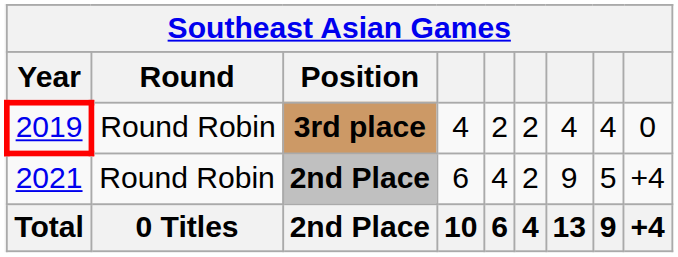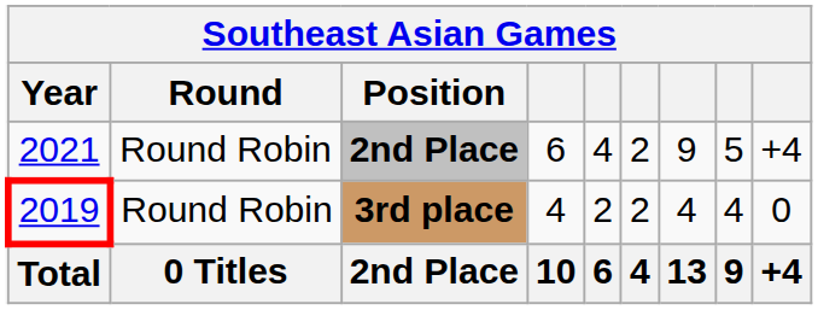 <table class="wikitable" style="text-align: center;">
 <tr>
 <th colspan=9><a href='#'>Southeast Asian Games</a></th>
 </tr>
 <tr>
 <th>Year</th>
 <th>Round</th>
 <th>Position</th>
 <th></th>
 <th></th>
 <th></th>
 <th></th>
 <th></th>
 <th></th>
 </tr>
 <tr>
+<td> <a href='#'>2021</a></td>
+<td>Round Robin</td>
+<td bgcolor=silver><strong>2nd Place</strong></td>
+<td>6</td>
+<td>4</td>
+<td>2</td>
+<td>9</td>
+<td>5</td>
+<td>+4</td>
+</tr>
+<tr>
 <td style="border: 3px solid red"> <a href='#'>2019</a></td>
 <td>Round Robin</td>
 <td bgcolor=cc9966><strong>3rd place</strong></td>
 <td>4</td>
 <td>2</td>
 <td>2</td>
 <td>4</td>
 <td>4</td>
 <td>0</td>
-</tr>
-<tr>
-<td> <a href='#'>2021</a></td>
-<td>Round Robin</td>
-<td bgcolor=silver><strong>2nd Place</strong></td>
-<td>6</td>
-<td>4</td>
-<td>2</td>
-<td>9</td>
-<td>5</td>
-<td>+4</td>
 </tr>
 <tr>
 <th>Total</th>
 <th>0 Titles</th>
 <th>2nd Place</th>
 <th>10</th>
 <th>6</th>
 <th>4</th>
 <th>13</th>
 <th>9</th>
 <th>+4</th>
 </tr>
 </table>
